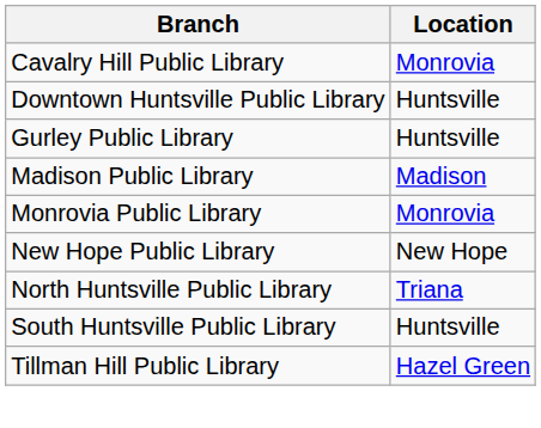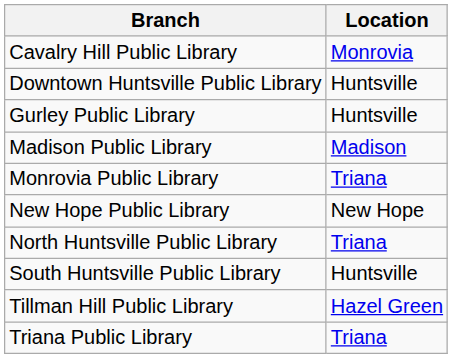 <table class=wikitable>
 <tr>
 <th>Branch</th>
 <th>Location</th>
 </tr>
 <tr>
 <td>Cavalry Hill Public Library</td>
 <td><a href='#'>Monrovia</a></td>
 </tr>
 <tr>
 <td>Downtown Huntsville Public Library</td>
 <td>Huntsville</td>
 </tr>
 <tr>
 <td>Gurley Public Library</td>
 <td>Huntsville</td>
 </tr>
 <tr>
 <td>Madison Public Library</td>
 <td><a href='#'>Madison</a></td>
 </tr>
 <tr>
 <td>Monrovia Public Library</td>
-<td><a href='#'>Monrovia</a></td>
+<td><a href='#'>Triana</a></td>
 </tr>
 <tr>
 <td>New Hope Public Library</td>
 <td>New Hope</td>
 </tr>
 <tr>
 <td>North Huntsville Public Library</td>
 <td><a href='#'>Triana</a></td>
 </tr>
 <tr>
 <td>South Huntsville Public Library</td>
 <td>Huntsville</td>
 </tr>
 <tr>
 <td>Tillman Hill Public Library</td>
 <td><a href='#'>Hazel Green</a></td>
 </tr>
+<tr>
+<td>Triana Public Library</td>
+<td><a href='#'>Triana</a></td>
+</tr>
 </table>
